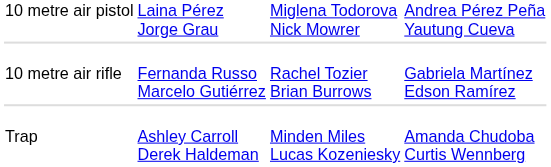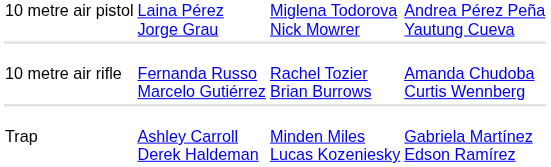 <table>
 <tr>
 <td>10 metre air pistol <br></td>
 <td><br><a href='#'>Laina Pérez</a><br><a href='#'>Jorge Grau</a></td>
 <td><br><a href='#'>Miglena Todorova</a><br><a href='#'>Nick Mowrer</a></td>
 <td><br><a href='#'>Andrea Pérez Peña</a><br><a href='#'>Yautung Cueva</a></td>
 </tr>
 <tr bgcolor=#DDDDDD>
 <td colspan=7></td>
 </tr>
 <tr>
 <td>10 metre air rifle <br></td>
 <td><br><a href='#'>Fernanda Russo</a><br><a href='#'>Marcelo Gutiérrez</a></td>
 <td><br><a href='#'>Rachel Tozier</a><br><a href='#'>Brian Burrows</a></td>
-<td><br><a href='#'>Gabriela Martínez</a><br><a href='#'>Edson Ramírez</a></td>
+<td><br><a href='#'>Amanda Chudoba</a><br><a href='#'>Curtis Wennberg</a></td>
 </tr>
 <tr bgcolor=#DDDDDD>
 <td colspan=7></td>
 </tr>
 <tr>
 <td>Trap <br></td>
 <td><br><a href='#'>Ashley Carroll</a><br><a href='#'>Derek Haldeman</a></td>
 <td><br><a href='#'>Minden Miles</a><br><a href='#'>Lucas Kozeniesky</a></td>
-<td><br><a href='#'>Amanda Chudoba</a><br><a href='#'>Curtis Wennberg</a></td>
+<td><br><a href='#'>Gabriela Martínez</a><br><a href='#'>Edson Ramírez</a></td>
 </tr>
 </table>
